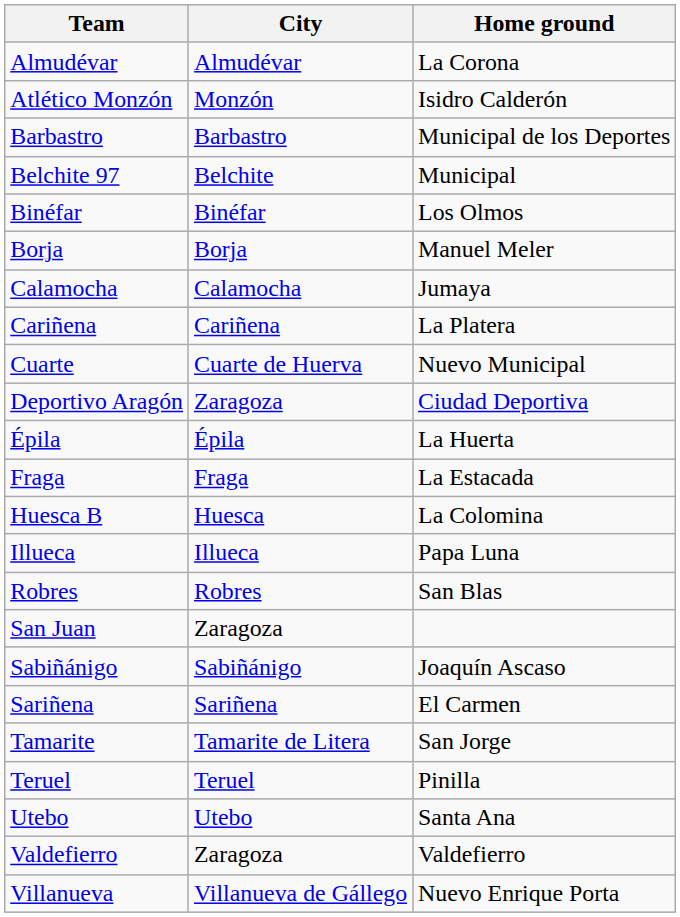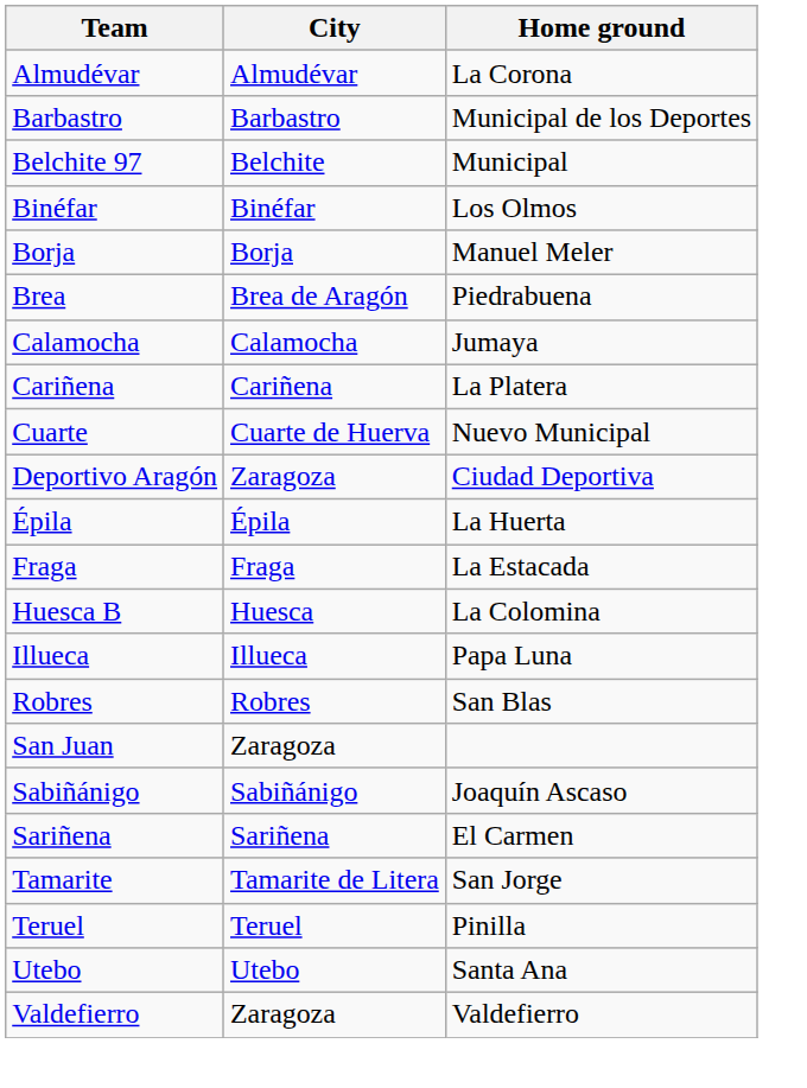 <table class="wikitable sortable">
 <tr>
 <th>Team</th>
 <th>City</th>
 <th>Home ground</th>
 </tr>
 <tr>
 <td><a href='#'>Almudévar</a></td>
 <td><a href='#'>Almudévar</a></td>
 <td>La Corona</td>
-</tr>
-<tr>
-<td><a href='#'>Atlético Monzón</a></td>
-<td><a href='#'>Monzón</a></td>
-<td>Isidro Calderón</td>
 </tr>
 <tr>
 <td><a href='#'>Barbastro</a></td>
 <td><a href='#'>Barbastro</a></td>
 <td>Municipal de los Deportes</td>
 </tr>
 <tr>
 <td><a href='#'>Belchite 97</a></td>
 <td><a href='#'>Belchite</a></td>
 <td>Municipal</td>
 </tr>
 <tr>
 <td><a href='#'>Binéfar</a></td>
 <td><a href='#'>Binéfar</a></td>
 <td>Los Olmos</td>
 </tr>
 <tr>
 <td><a href='#'>Borja</a></td>
 <td><a href='#'>Borja</a></td>
 <td>Manuel Meler</td>
+</tr>
+<tr>
+<td><a href='#'>Brea</a></td>
+<td><a href='#'>Brea de Aragón</a></td>
+<td>Piedrabuena</td>
 </tr>
 <tr>
 <td><a href='#'>Calamocha</a></td>
 <td><a href='#'>Calamocha</a></td>
 <td>Jumaya</td>
 </tr>
 <tr>
 <td><a href='#'>Cariñena</a></td>
 <td><a href='#'>Cariñena</a></td>
 <td>La Platera</td>
 </tr>
 <tr>
 <td><a href='#'>Cuarte</a></td>
 <td><a href='#'>Cuarte de Huerva</a></td>
 <td>Nuevo Municipal</td>
 </tr>
 <tr>
 <td><a href='#'>Deportivo Aragón</a></td>
 <td><a href='#'>Zaragoza</a></td>
 <td><a href='#'>Ciudad Deportiva</a></td>
 </tr>
 <tr>
 <td><a href='#'>Épila</a></td>
 <td><a href='#'>Épila</a></td>
 <td>La Huerta</td>
 </tr>
 <tr>
 <td><a href='#'>Fraga</a></td>
 <td><a href='#'>Fraga</a></td>
 <td>La Estacada</td>
 </tr>
 <tr>
 <td><a href='#'>Huesca B</a></td>
 <td><a href='#'>Huesca</a></td>
 <td>La Colomina</td>
 </tr>
 <tr>
 <td><a href='#'>Illueca</a></td>
 <td><a href='#'>Illueca</a></td>
 <td>Papa Luna</td>
 </tr>
 <tr>
 <td><a href='#'>Robres</a></td>
 <td><a href='#'>Robres</a></td>
 <td>San Blas</td>
 </tr>
 <tr>
 <td><a href='#'>San Juan</a></td>
 <td>Zaragoza</td>
 <td></td>
 </tr>
 <tr>
 <td><a href='#'>Sabiñánigo</a></td>
 <td><a href='#'>Sabiñánigo</a></td>
 <td>Joaquín Ascaso</td>
 </tr>
 <tr>
 <td><a href='#'>Sariñena</a></td>
 <td><a href='#'>Sariñena</a></td>
 <td>El Carmen</td>
 </tr>
 <tr>
 <td><a href='#'>Tamarite</a></td>
 <td><a href='#'>Tamarite de Litera</a></td>
 <td>San Jorge</td>
 </tr>
 <tr>
 <td><a href='#'>Teruel</a></td>
 <td><a href='#'>Teruel</a></td>
 <td>Pinilla</td>
 </tr>
 <tr>
 <td><a href='#'>Utebo</a></td>
 <td><a href='#'>Utebo</a></td>
 <td>Santa Ana</td>
 </tr>
 <tr>
 <td><a href='#'>Valdefierro</a></td>
 <td>Zaragoza</td>
 <td>Valdefierro</td>
 </tr>
-<tr>
-<td><a href='#'>Villanueva</a></td>
-<td><a href='#'>Villanueva de Gállego</a></td>
-<td>Nuevo Enrique Porta</td>
-</tr>
 </table>
